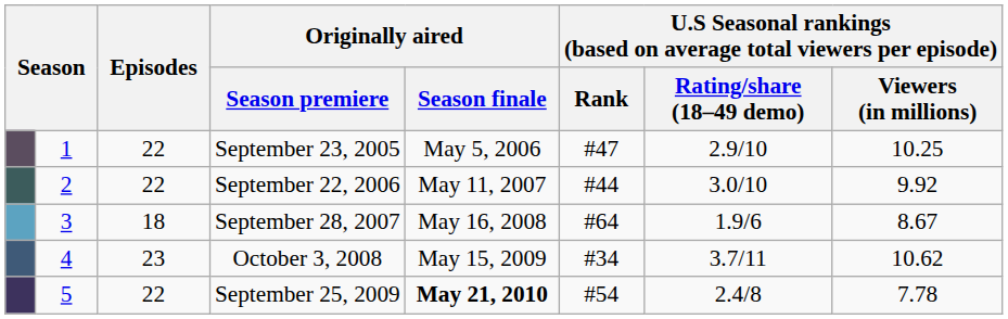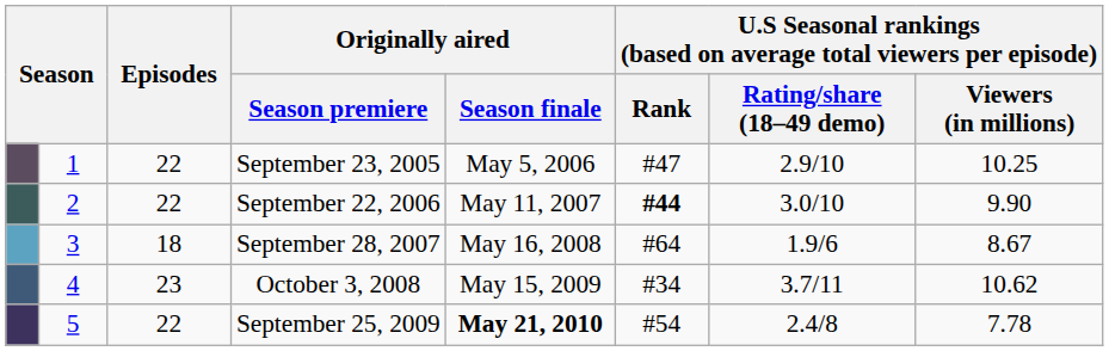 <table class="wikitable" style="text-align: center;">
 <tr>
 <th style="padding: 0 8px;" colspan="2" rowspan="2">Season</th>
 <th style="padding: 0 8px;" rowspan="2">Episodes</th>
 <th colspan="2">Originally aired</th>
 <th colspan="3">U.S Seasonal rankings<br><span>(based on average total viewers per episode)</span></th>
 </tr>
 <tr>
 <th><a href='#'>Season premiere</a></th>
 <th style="padding: 0 8px;"><a href='#'>Season finale</a></th>
 <th>Rank</th>
 <th><a href='#'>Rating/share</a><br>(18–49 demo)</th>
 <th>Viewers<br>(in millions)</th>
 </tr>
 <tr>
 <td style="background: #5B4D5F;"></td>
 <td><a href='#'>1</a></td>
 <td>22</td>
 <td>September 23, 2005</td>
 <td>May 5, 2006</td>
 <td>#47</td>
 <td>2.9/10</td>
 <td>10.25</td>
 </tr>
 <tr>
 <td style="background: #3C5C5C;"></td>
 <td><a href='#'>2</a></td>
 <td>22</td>
 <td>September 22, 2006</td>
 <td>May 11, 2007</td>
-<td>#44</td>
+<td><strong>#44</strong></td>
 <td>3.0/10</td>
-<td>9.92</td>
+<td>9.90</td>
 </tr>
 <tr>
 <td style="background: #5ca3c1;"></td>
 <td><a href='#'>3</a></td>
 <td>18</td>
 <td>September 28, 2007</td>
 <td>May 16, 2008</td>
 <td>#64</td>
 <td>1.9/6</td>
 <td>8.67</td>
 </tr>
 <tr>
 <td style="background: #3F5A78;"></td>
 <td><a href='#'>4</a></td>
 <td>23</td>
 <td>October 3, 2008</td>
 <td>May 15, 2009</td>
 <td>#34</td>
 <td>3.7/11</td>
 <td>10.62</td>
 </tr>
 <tr>
 <td style="background: #3D325D;"></td>
 <td><a href='#'>5</a></td>
 <td>22</td>
 <td>September 25, 2009</td>
 <td><strong>May 21, 2010</strong></td>
 <td>#54</td>
 <td>2.4/8</td>
 <td>7.78</td>
 </tr>
 </table>
